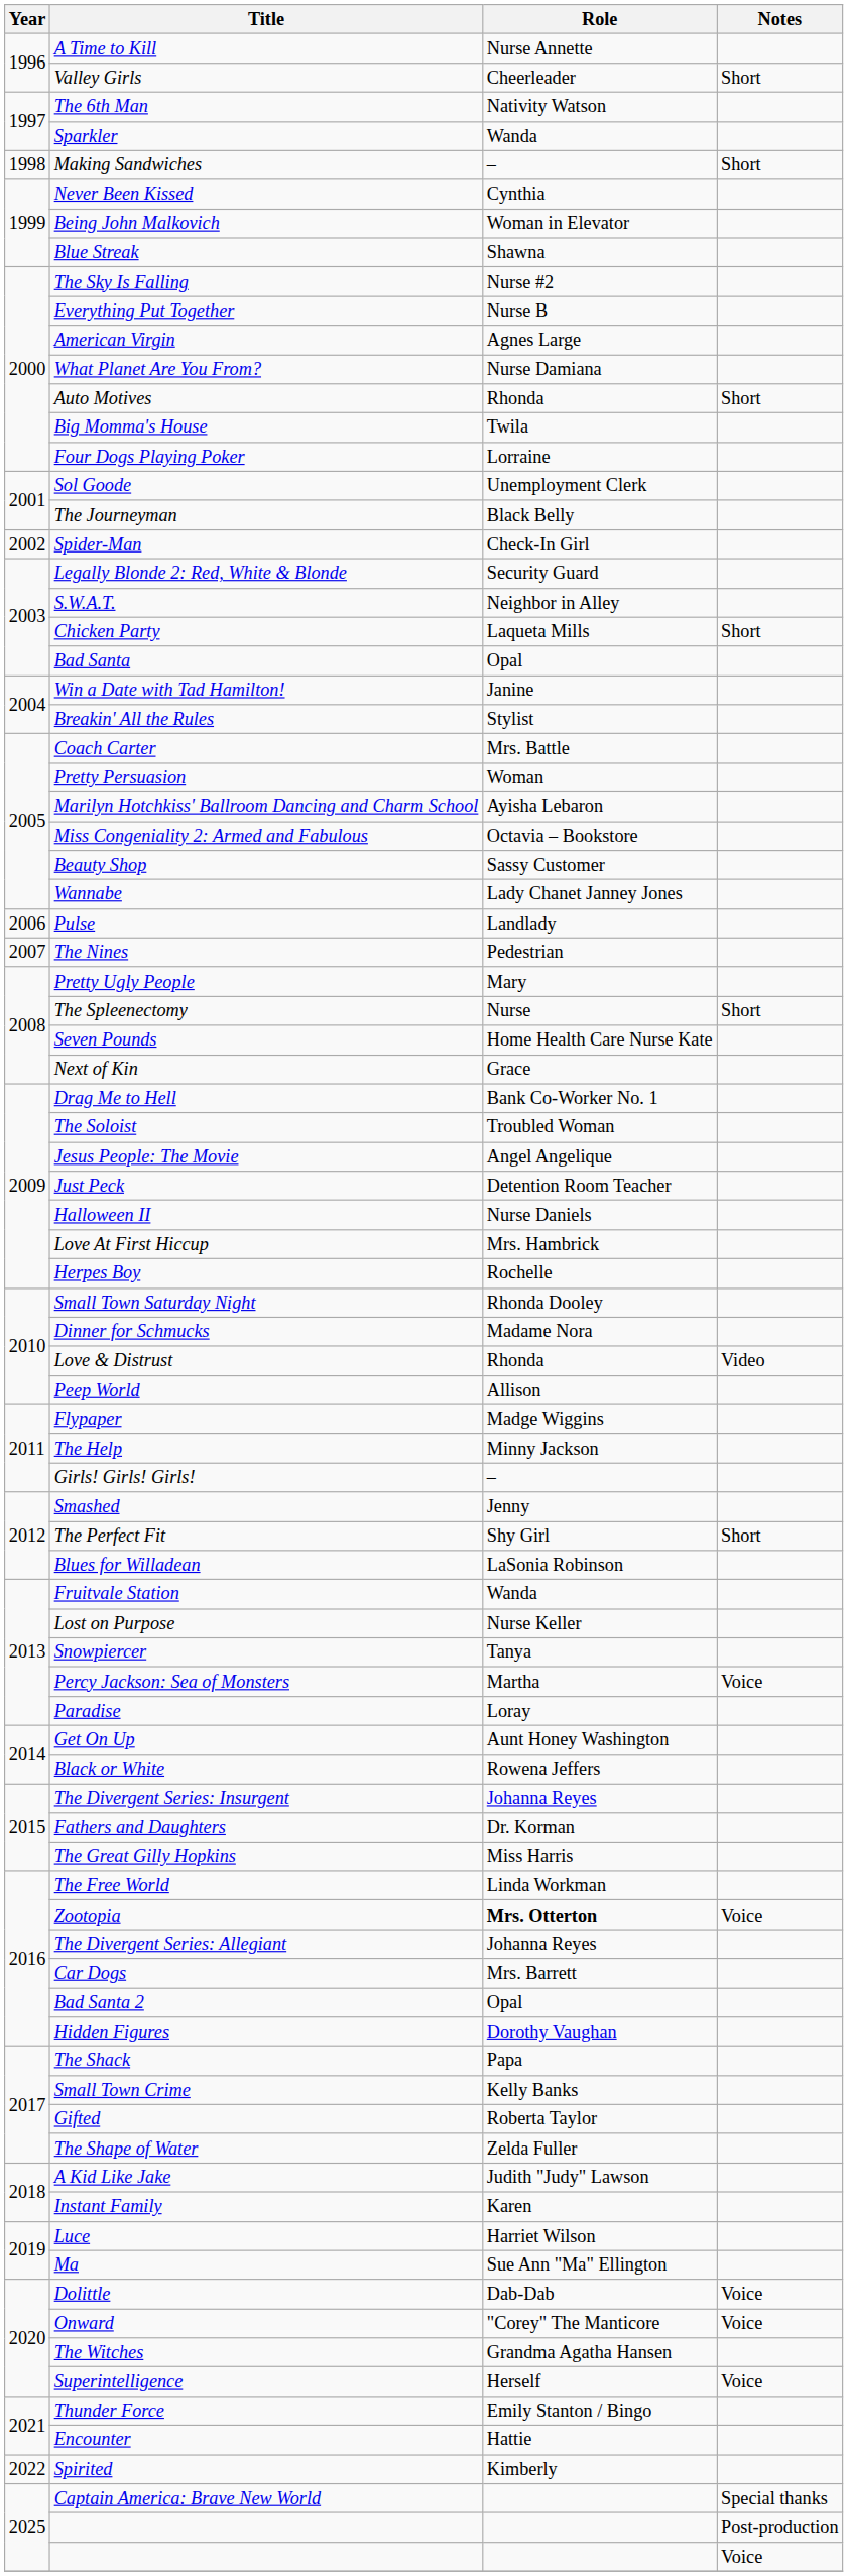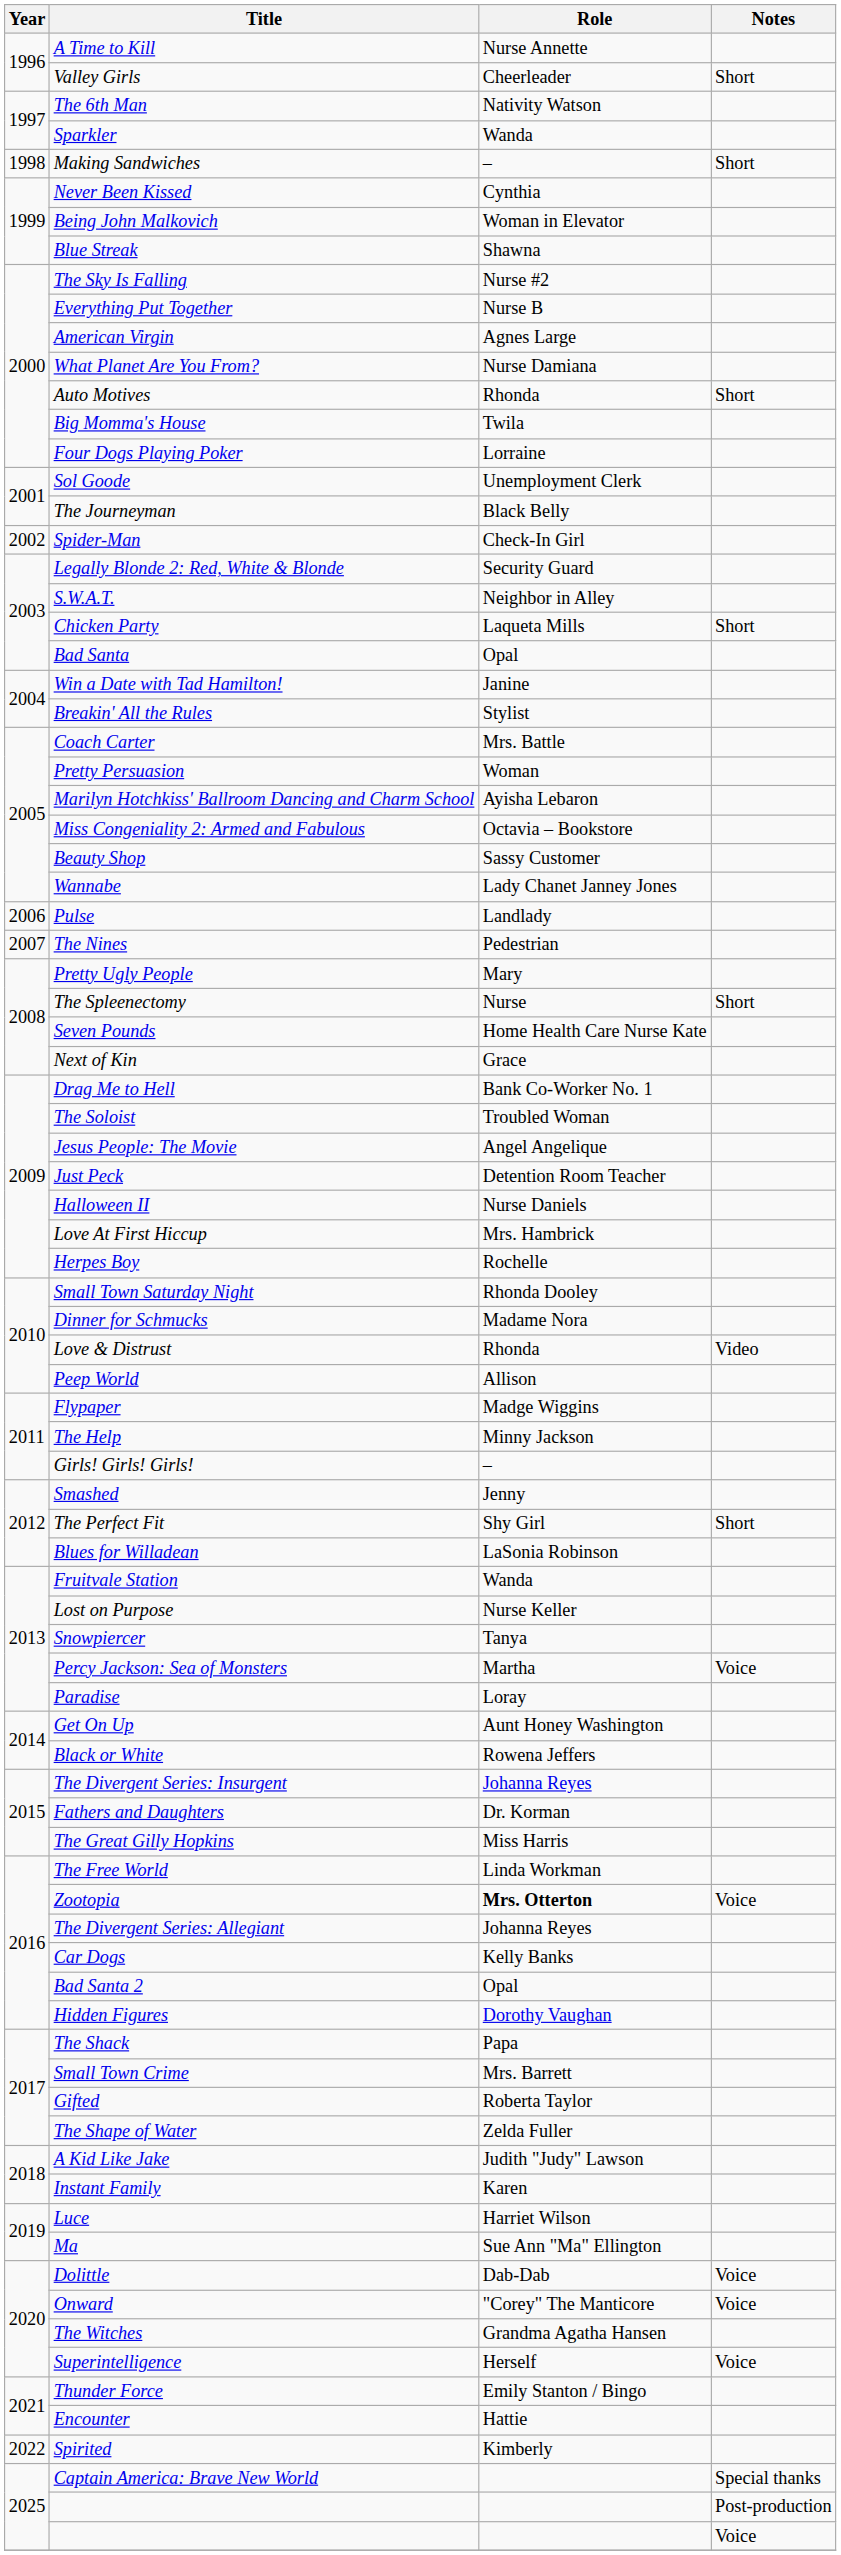 <table class="wikitable plainrowheaders sortable">
 <tr>
 <th scope="col">Year</th>
 <th scope="col">Title</th>
 <th scope="col">Role</th>
 <th class="unsortable">Notes</th>
 </tr>
 <tr>
 <td rowspan="2">1996</td>
 <td><em><a href='#'>A Time to Kill</a></em></td>
 <td>Nurse Annette</td>
 <td></td>
 </tr>
 <tr>
 <td><em>Valley Girls</em></td>
 <td>Cheerleader</td>
 <td>Short</td>
 </tr>
 <tr>
 <td rowspan="2">1997</td>
 <td><em><a href='#'>The 6th Man</a></em></td>
 <td>Nativity Watson</td>
 <td></td>
 </tr>
 <tr>
 <td><em><a href='#'>Sparkler</a></em></td>
 <td>Wanda</td>
 <td></td>
 </tr>
 <tr>
 <td>1998</td>
 <td><em>Making Sandwiches</em></td>
 <td>–</td>
 <td>Short</td>
 </tr>
 <tr>
 <td rowspan="3">1999</td>
 <td><em><a href='#'>Never Been Kissed</a></em></td>
 <td>Cynthia</td>
 <td></td>
 </tr>
 <tr>
 <td><em><a href='#'>Being John Malkovich</a></em></td>
 <td>Woman in Elevator</td>
 <td></td>
 </tr>
 <tr>
 <td><em><a href='#'>Blue Streak</a></em></td>
 <td>Shawna</td>
 <td></td>
 </tr>
 <tr>
 <td rowspan="7">2000</td>
 <td><em><a href='#'>The Sky Is Falling</a></em></td>
 <td>Nurse #2</td>
 <td></td>
 </tr>
 <tr>
 <td><em><a href='#'>Everything Put Together</a></em></td>
 <td>Nurse B</td>
 <td></td>
 </tr>
 <tr>
 <td><em><a href='#'>American Virgin</a></em></td>
 <td>Agnes Large</td>
 <td></td>
 </tr>
 <tr>
 <td><em><a href='#'>What Planet Are You From?</a></em></td>
 <td>Nurse Damiana</td>
 <td></td>
 </tr>
 <tr>
 <td><em>Auto Motives</em></td>
 <td>Rhonda</td>
 <td>Short</td>
 </tr>
 <tr>
 <td><em><a href='#'>Big Momma's House</a></em></td>
 <td>Twila</td>
 <td></td>
 </tr>
 <tr>
 <td><em><a href='#'>Four Dogs Playing Poker</a></em></td>
 <td>Lorraine</td>
 <td></td>
 </tr>
 <tr>
 <td rowspan="2">2001</td>
 <td><em><a href='#'>Sol Goode</a></em></td>
 <td>Unemployment Clerk</td>
 <td></td>
 </tr>
 <tr>
 <td><em>The Journeyman</em></td>
 <td>Black Belly</td>
 <td></td>
 </tr>
 <tr>
 <td>2002</td>
 <td><em><a href='#'>Spider-Man</a></em></td>
 <td>Check-In Girl</td>
 <td></td>
 </tr>
 <tr>
 <td rowspan="4">2003</td>
 <td><em><a href='#'>Legally Blonde 2: Red, White & Blonde</a></em></td>
 <td>Security Guard</td>
 <td></td>
 </tr>
 <tr>
 <td><em><a href='#'>S.W.A.T.</a></em></td>
 <td>Neighbor in Alley</td>
 <td></td>
 </tr>
 <tr>
 <td><em><a href='#'>Chicken Party</a></em></td>
 <td>Laqueta Mills</td>
 <td>Short</td>
 </tr>
 <tr>
 <td><em><a href='#'>Bad Santa</a></em></td>
 <td>Opal</td>
 <td></td>
 </tr>
 <tr>
 <td rowspan="2">2004</td>
 <td><em><a href='#'>Win a Date with Tad Hamilton!</a></em></td>
 <td>Janine</td>
 <td></td>
 </tr>
 <tr>
 <td><em><a href='#'>Breakin' All the Rules</a></em></td>
 <td>Stylist</td>
 <td></td>
 </tr>
 <tr>
 <td rowspan="6">2005</td>
 <td><em><a href='#'>Coach Carter</a></em></td>
 <td>Mrs. Battle</td>
 <td></td>
 </tr>
 <tr>
 <td><em><a href='#'>Pretty Persuasion</a></em></td>
 <td>Woman</td>
 <td></td>
 </tr>
 <tr>
 <td><em><a href='#'>Marilyn Hotchkiss' Ballroom Dancing and Charm School</a></em></td>
 <td>Ayisha Lebaron</td>
 <td></td>
 </tr>
 <tr>
 <td><em><a href='#'>Miss Congeniality 2: Armed and Fabulous</a></em></td>
 <td>Octavia – Bookstore</td>
 <td></td>
 </tr>
 <tr>
 <td><em><a href='#'>Beauty Shop</a></em></td>
 <td>Sassy Customer</td>
 <td></td>
 </tr>
 <tr>
 <td><em><a href='#'>Wannabe</a></em></td>
 <td>Lady Chanet Janney Jones</td>
 <td></td>
 </tr>
 <tr>
 <td>2006</td>
 <td><em><a href='#'>Pulse</a></em></td>
 <td>Landlady</td>
 <td></td>
 </tr>
 <tr>
 <td>2007</td>
 <td><em><a href='#'>The Nines</a></em></td>
 <td>Pedestrian</td>
 <td></td>
 </tr>
 <tr>
 <td rowspan="4">2008</td>
 <td><em><a href='#'>Pretty Ugly People</a></em></td>
 <td>Mary</td>
 <td></td>
 </tr>
 <tr>
 <td><em>The Spleenectomy</em></td>
 <td>Nurse</td>
 <td>Short</td>
 </tr>
 <tr>
 <td><em><a href='#'>Seven Pounds</a></em></td>
 <td>Home Health Care Nurse Kate</td>
 <td></td>
 </tr>
 <tr>
 <td><em>Next of Kin</em></td>
 <td>Grace</td>
 <td></td>
 </tr>
 <tr>
 <td rowspan="7">2009</td>
 <td><em><a href='#'>Drag Me to Hell</a></em></td>
 <td>Bank Co-Worker No. 1</td>
 <td></td>
 </tr>
 <tr>
 <td><em><a href='#'>The Soloist</a></em></td>
 <td>Troubled Woman</td>
 <td></td>
 </tr>
 <tr>
 <td><em><a href='#'>Jesus People: The Movie</a></em></td>
 <td>Angel Angelique</td>
 <td></td>
 </tr>
 <tr>
 <td><em><a href='#'>Just Peck</a></em></td>
 <td>Detention Room Teacher</td>
 <td></td>
 </tr>
 <tr>
 <td><em><a href='#'>Halloween II</a></em></td>
 <td>Nurse Daniels</td>
 <td></td>
 </tr>
 <tr>
 <td><em>Love At First Hiccup</em></td>
 <td>Mrs. Hambrick</td>
 <td></td>
 </tr>
 <tr>
 <td><em><a href='#'>Herpes Boy</a></em></td>
 <td>Rochelle</td>
 <td></td>
 </tr>
 <tr>
 <td rowspan="4">2010</td>
 <td><em><a href='#'>Small Town Saturday Night</a></em></td>
 <td>Rhonda Dooley</td>
 <td></td>
 </tr>
 <tr>
 <td><em><a href='#'>Dinner for Schmucks</a></em></td>
 <td>Madame Nora</td>
 <td></td>
 </tr>
 <tr>
 <td><em>Love & Distrust</em></td>
 <td>Rhonda</td>
 <td>Video</td>
 </tr>
 <tr>
 <td><em><a href='#'>Peep World</a></em></td>
 <td>Allison</td>
 <td></td>
 </tr>
 <tr>
 <td rowspan="3">2011</td>
 <td><em><a href='#'>Flypaper</a></em></td>
 <td>Madge Wiggins</td>
 <td></td>
 </tr>
 <tr>
 <td><em><a href='#'>The Help</a></em></td>
 <td>Minny Jackson</td>
 <td></td>
 </tr>
 <tr>
 <td><em>Girls! Girls! Girls!</em></td>
 <td>–</td>
 <td></td>
 </tr>
 <tr>
 <td rowspan="3">2012</td>
 <td><em><a href='#'>Smashed</a></em></td>
 <td>Jenny</td>
 <td></td>
 </tr>
 <tr>
 <td><em>The Perfect Fit</em></td>
 <td>Shy Girl</td>
 <td>Short</td>
 </tr>
 <tr>
 <td><em><a href='#'>Blues for Willadean</a></em></td>
 <td>LaSonia Robinson</td>
 <td></td>
 </tr>
 <tr>
 <td rowspan="5">2013</td>
 <td><em><a href='#'>Fruitvale Station</a></em></td>
 <td>Wanda</td>
 <td></td>
 </tr>
 <tr>
 <td><em>Lost on Purpose</em></td>
 <td>Nurse Keller</td>
 <td></td>
 </tr>
 <tr>
 <td><em><a href='#'>Snowpiercer</a></em></td>
 <td>Tanya</td>
 <td></td>
 </tr>
 <tr>
 <td><em><a href='#'>Percy Jackson: Sea of Monsters</a></em></td>
 <td>Martha</td>
 <td>Voice</td>
 </tr>
 <tr>
 <td><em><a href='#'>Paradise</a></em></td>
 <td>Loray</td>
 <td></td>
 </tr>
 <tr>
 <td rowspan="2">2014</td>
 <td><em><a href='#'>Get On Up</a></em></td>
 <td>Aunt Honey Washington</td>
 <td></td>
 </tr>
 <tr>
 <td><em><a href='#'>Black or White</a></em></td>
 <td>Rowena Jeffers</td>
 <td></td>
 </tr>
 <tr>
 <td rowspan="3">2015</td>
 <td><em><a href='#'>The Divergent Series: Insurgent</a></em></td>
 <td><a href='#'>Johanna Reyes</a></td>
 <td></td>
 </tr>
 <tr>
 <td><em><a href='#'>Fathers and Daughters</a></em></td>
 <td>Dr. Korman</td>
 <td></td>
 </tr>
 <tr>
 <td><em><a href='#'>The Great Gilly Hopkins</a></em></td>
 <td>Miss Harris</td>
 <td></td>
 </tr>
 <tr>
 <td rowspan="6">2016</td>
 <td><em><a href='#'>The Free World</a></em></td>
 <td>Linda Workman</td>
 <td></td>
 </tr>
 <tr>
 <td><em><a href='#'>Zootopia</a></em></td>
 <td><strong>Mrs. Otterton</strong></td>
 <td>Voice</td>
 </tr>
 <tr>
 <td><em><a href='#'>The Divergent Series: Allegiant</a></em></td>
 <td>Johanna Reyes</td>
 <td></td>
 </tr>
 <tr>
 <td><em><a href='#'>Car Dogs</a></em></td>
-<td>Mrs. Barrett</td>
+<td>Kelly Banks</td>
 <td></td>
 </tr>
 <tr>
 <td><em><a href='#'>Bad Santa 2</a></em></td>
 <td>Opal</td>
 <td></td>
 </tr>
 <tr>
 <td><em><a href='#'>Hidden Figures</a></em></td>
 <td><a href='#'>Dorothy Vaughan</a></td>
 <td></td>
 </tr>
 <tr>
 <td rowspan="4">2017</td>
 <td><em><a href='#'>The Shack</a></em></td>
 <td>Papa</td>
 <td></td>
 </tr>
 <tr>
 <td><em><a href='#'>Small Town Crime</a></em></td>
-<td>Kelly Banks</td>
+<td>Mrs. Barrett</td>
 <td></td>
 </tr>
 <tr>
 <td><em><a href='#'>Gifted</a></em></td>
 <td>Roberta Taylor</td>
 <td></td>
 </tr>
 <tr>
 <td><em><a href='#'>The Shape of Water</a></em></td>
 <td>Zelda Fuller</td>
 <td></td>
 </tr>
 <tr>
 <td rowspan="2">2018</td>
 <td><em><a href='#'>A Kid Like Jake</a></em></td>
 <td>Judith "Judy" Lawson</td>
 <td></td>
 </tr>
 <tr>
 <td><em><a href='#'>Instant Family</a></em></td>
 <td>Karen</td>
 <td></td>
 </tr>
 <tr>
 <td rowspan="2">2019</td>
 <td><em><a href='#'>Luce</a></em></td>
 <td>Harriet Wilson</td>
 <td></td>
 </tr>
 <tr>
 <td><em><a href='#'>Ma</a></em></td>
 <td>Sue Ann "Ma" Ellington</td>
 <td></td>
 </tr>
 <tr>
 <td rowspan="4">2020</td>
 <td><em><a href='#'>Dolittle</a></em></td>
 <td>Dab-Dab</td>
 <td>Voice</td>
 </tr>
 <tr>
 <td><em><a href='#'>Onward</a></em></td>
 <td>"Corey" The Manticore</td>
 <td>Voice</td>
 </tr>
 <tr>
 <td><em><a href='#'>The Witches</a></em></td>
 <td>Grandma Agatha Hansen</td>
 <td></td>
 </tr>
 <tr>
 <td><em><a href='#'>Superintelligence</a></em></td>
 <td>Herself</td>
 <td>Voice</td>
 </tr>
 <tr>
 <td rowspan="2">2021</td>
 <td><em><a href='#'>Thunder Force</a></em></td>
 <td>Emily Stanton / Bingo</td>
 <td></td>
 </tr>
 <tr>
 <td><em><a href='#'>Encounter</a></em></td>
 <td>Hattie</td>
 <td></td>
 </tr>
 <tr>
 <td>2022</td>
 <td><em><a href='#'>Spirited</a></em></td>
 <td>Kimberly</td>
 <td></td>
 </tr>
 <tr>
 <td rowspan="3">2025</td>
 <td><em><a href='#'>Captain America: Brave New World</a></em></td>
 <td></td>
 <td>Special thanks</td>
 </tr>
 <tr>
 <td></td>
 <td></td>
 <td>Post-production</td>
 </tr>
 <tr>
 <td></td>
 <td></td>
 <td>Voice</td>
 </tr>
 <tr>
 </tr>
 </table>
